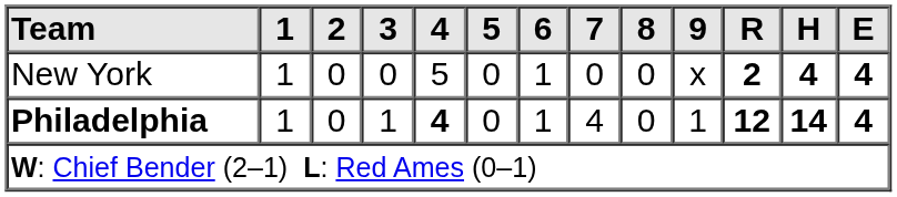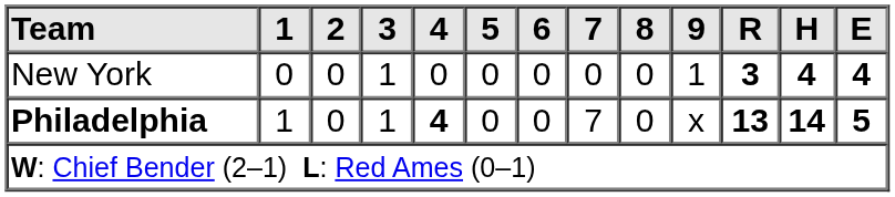 <table border=1 cellspacing=0 width=425 style="margin-left:3em;">
 <tr style="text-align:center; background-color:#e6e6e6;">
 <th align=left width=125>Team</th>
 <th width=25>1</th>
 <th width=25>2</th>
 <th width=25>3</th>
 <th width=25>4</th>
 <th width=25>5</th>
 <th width=25>6</th>
 <th width=25>7</th>
 <th width=25>8</th>
 <th width=25>9</th>
 <th width=25>R</th>
 <th width=25>H</th>
 <th width=25>E</th>
 </tr>
 <tr style="text-align:center;">
 <td align=left>New York</td>
-<td>1</td>
 <td>0</td>
-<td>0</td>
-<td>5</td>
 <td>0</td>
 <td>1</td>
 <td>0</td>
 <td>0</td>
-<td>x</td>
-<td><strong>2</strong></td>
+<td>0</td>
+<td>0</td>
+<td>0</td>
+<td>1</td>
+<td><strong>3</strong></td>
 <td><strong>4</strong></td>
 <td><strong>4</strong></td>
 </tr>
 <tr style="text-align:center;">
 <td align=left><strong>Philadelphia</strong></td>
 <td>1</td>
 <td>0</td>
 <td>1</td>
 <td><strong>4</strong></td>
 <td>0</td>
-<td>1</td>
-<td>4</td>
 <td>0</td>
-<td>1</td>
-<td><strong>12</strong></td>
+<td>7</td>
+<td>0</td>
+<td>x</td>
+<td><strong>13</strong></td>
 <td><strong>14</strong></td>
-<td><strong>4</strong></td>
+<td><strong>5</strong></td>
 </tr>
 <tr style="text-align:left;">
 <td colspan=13><small><strong>W</strong>: <a href='#'>Chief Bender</a> (2–1)  <strong>L</strong>: <a href='#'>Red Ames</a> (0–1)</small></td>
 </tr>
 </table>
